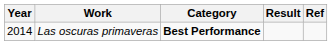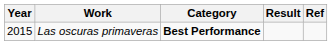 <table class="wikitable">
 <tr>
 <th>Year</th>
 <th>Work</th>
 <th>Category</th>
 <th>Result</th>
 <th>Ref</th>
 </tr>
 <tr>
-<td>2014</td>
+<td>2015</td>
 <td><em>Las oscuras primaveras</em></td>
 <td><strong>Best Performance</strong></td>
 <td></td>
 <td></td>
 </tr>
 </table>
